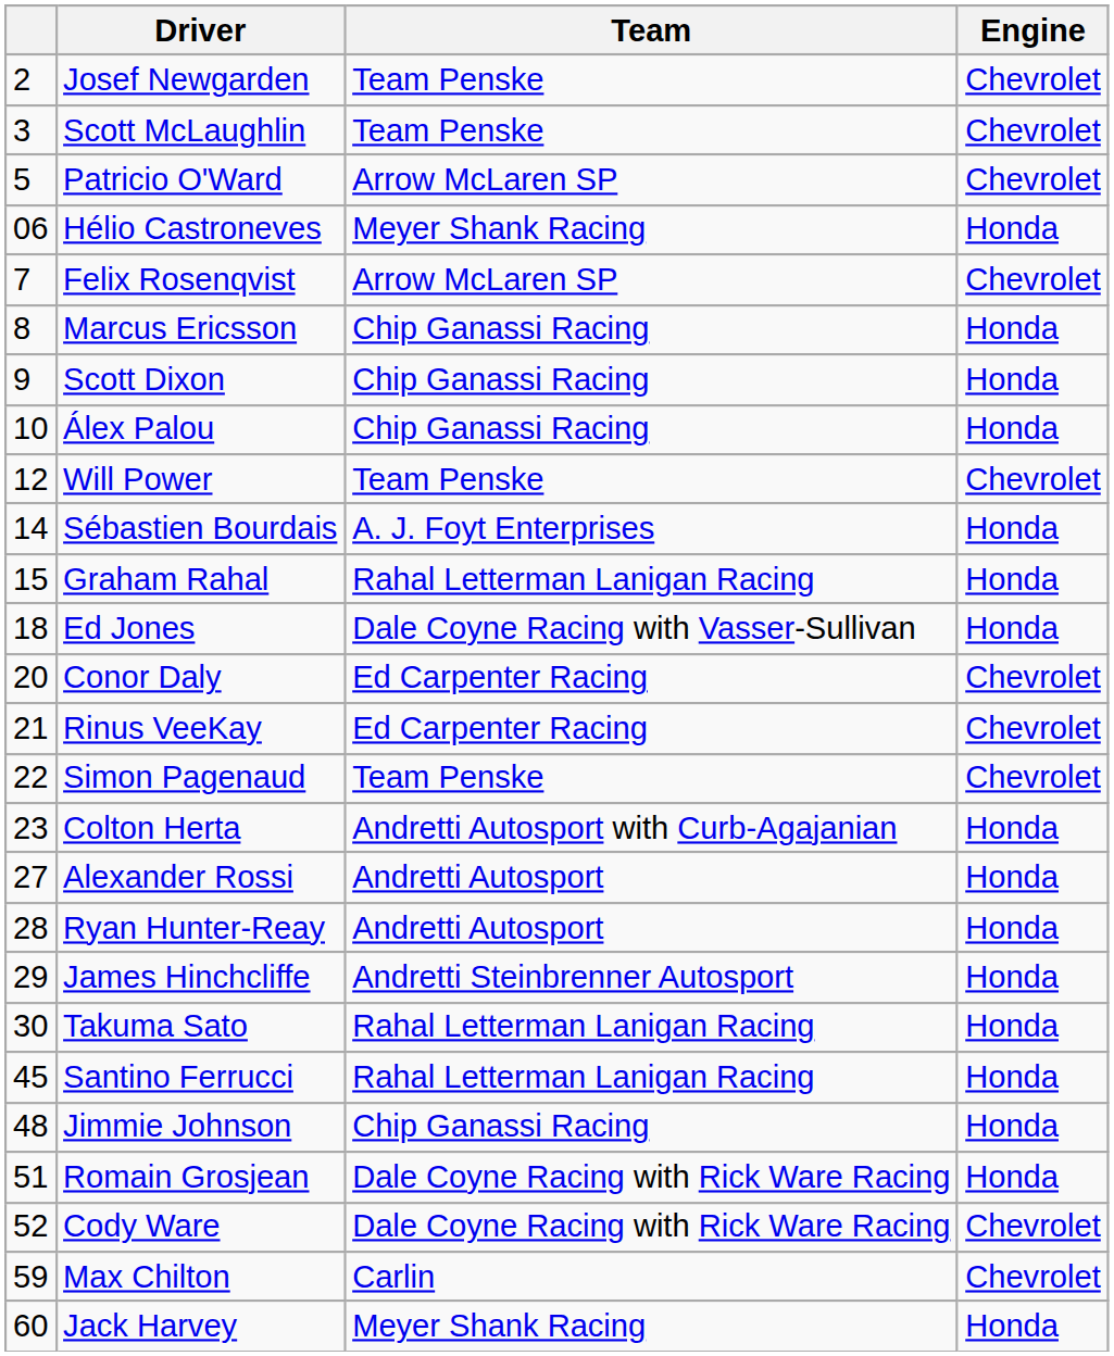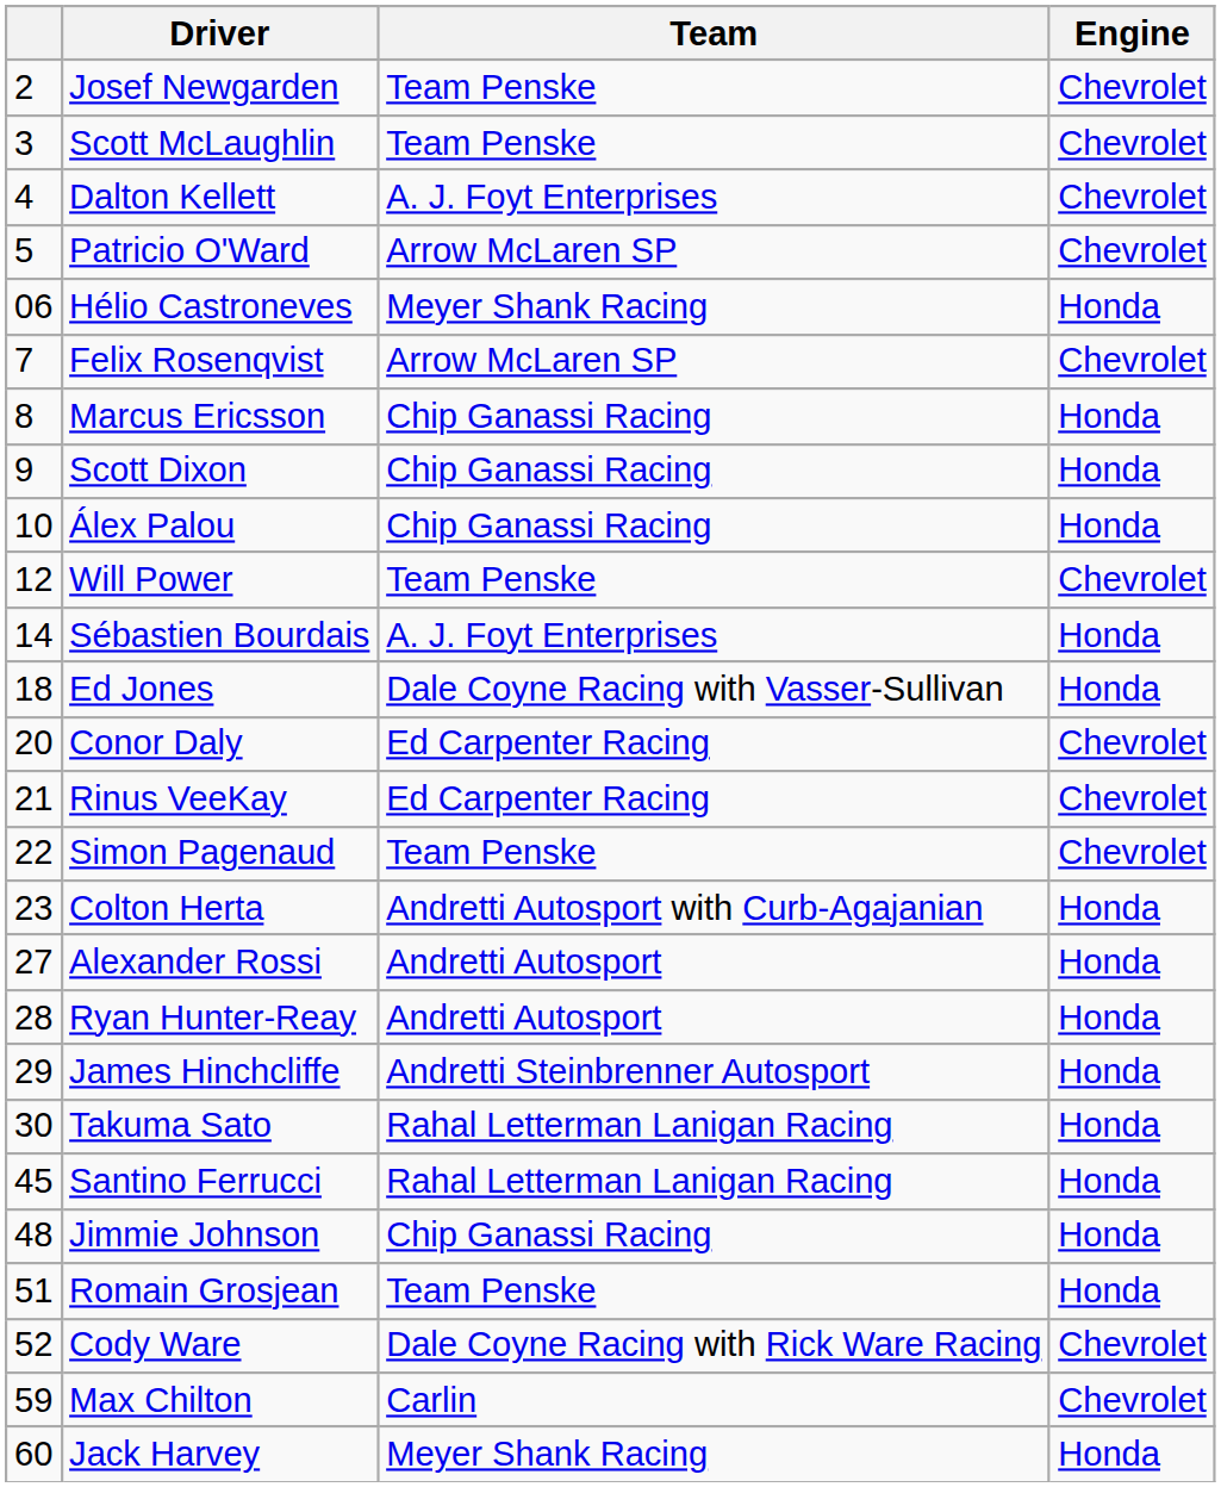 <table class="wikitable" style="font-size: 85%;">
 <tr>
 <th align="center"></th>
 <th>Driver</th>
 <th>Team</th>
 <th>Engine</th>
 </tr>
 <tr>
 <td>2</td>
 <td> <a href='#'>Josef Newgarden</a></td>
 <td><a href='#'>Team Penske</a></td>
 <td><a href='#'>Chevrolet</a></td>
 </tr>
 <tr>
 <td>3</td>
 <td> <a href='#'>Scott McLaughlin</a> <strong></strong></td>
 <td><a href='#'>Team Penske</a></td>
+<td><a href='#'>Chevrolet</a></td>
+</tr>
+<tr>
+<td>4</td>
+<td> <a href='#'>Dalton Kellett</a></td>
+<td><a href='#'>A. J. Foyt Enterprises</a></td>
 <td><a href='#'>Chevrolet</a></td>
 </tr>
 <tr>
 <td>5</td>
 <td> <a href='#'>Patricio O'Ward</a></td>
 <td><a href='#'>Arrow McLaren SP</a></td>
 <td><a href='#'>Chevrolet</a></td>
 </tr>
 <tr>
 <td>06</td>
 <td> <a href='#'>Hélio Castroneves</a></td>
 <td><a href='#'>Meyer Shank Racing</a></td>
 <td><a href='#'>Honda</a></td>
 </tr>
 <tr>
 <td>7</td>
 <td> <a href='#'>Felix Rosenqvist</a></td>
 <td><a href='#'>Arrow McLaren SP</a></td>
 <td><a href='#'>Chevrolet</a></td>
 </tr>
 <tr>
 <td>8</td>
 <td> <a href='#'>Marcus Ericsson</a></td>
 <td><a href='#'>Chip Ganassi Racing</a></td>
 <td><a href='#'>Honda</a></td>
 </tr>
 <tr>
 <td>9</td>
 <td> <a href='#'>Scott Dixon</a></td>
 <td><a href='#'>Chip Ganassi Racing</a></td>
 <td><a href='#'>Honda</a></td>
 </tr>
 <tr>
 <td>10</td>
 <td> <a href='#'>Álex Palou</a></td>
 <td><a href='#'>Chip Ganassi Racing</a></td>
 <td><a href='#'>Honda</a></td>
 </tr>
 <tr>
 <td>12</td>
 <td> <a href='#'>Will Power</a></td>
 <td><a href='#'>Team Penske</a></td>
 <td><a href='#'>Chevrolet</a></td>
 </tr>
 <tr>
 <td>14</td>
 <td> <a href='#'>Sébastien Bourdais</a></td>
 <td><a href='#'>A. J. Foyt Enterprises</a></td>
-<td><a href='#'>Honda</a></td>
-</tr>
-<tr>
-<td>15</td>
-<td> <a href='#'>Graham Rahal</a></td>
-<td><a href='#'>Rahal Letterman Lanigan Racing</a></td>
 <td><a href='#'>Honda</a></td>
 </tr>
 <tr>
 <td>18</td>
 <td> <a href='#'>Ed Jones</a></td>
 <td><a href='#'>Dale Coyne Racing</a> with <a href='#'>Vasser</a>-Sullivan</td>
 <td><a href='#'>Honda</a></td>
 </tr>
 <tr>
 <td>20</td>
 <td> <a href='#'>Conor Daly</a></td>
 <td><a href='#'>Ed Carpenter Racing</a></td>
 <td><a href='#'>Chevrolet</a></td>
 </tr>
 <tr>
 <td>21</td>
 <td> <a href='#'>Rinus VeeKay</a></td>
 <td><a href='#'>Ed Carpenter Racing</a></td>
 <td><a href='#'>Chevrolet</a></td>
 </tr>
 <tr>
 <td>22</td>
 <td> <a href='#'>Simon Pagenaud</a></td>
 <td><a href='#'>Team Penske</a></td>
 <td><a href='#'>Chevrolet</a></td>
 </tr>
 <tr>
 <td>23</td>
 <td> <a href='#'>Colton Herta</a></td>
 <td><a href='#'>Andretti Autosport</a> with <a href='#'>Curb-Agajanian</a></td>
 <td><a href='#'>Honda</a></td>
 </tr>
 <tr>
 <td>27</td>
 <td> <a href='#'>Alexander Rossi</a></td>
 <td><a href='#'>Andretti Autosport</a></td>
 <td><a href='#'>Honda</a></td>
 </tr>
 <tr>
 <td>28</td>
 <td> <a href='#'>Ryan Hunter-Reay</a></td>
 <td><a href='#'>Andretti Autosport</a></td>
 <td><a href='#'>Honda</a></td>
 </tr>
 <tr>
 <td>29</td>
 <td> <a href='#'>James Hinchcliffe</a></td>
 <td><a href='#'>Andretti Steinbrenner Autosport</a></td>
 <td><a href='#'>Honda</a></td>
 </tr>
 <tr>
 <td>30</td>
 <td> <a href='#'>Takuma Sato</a></td>
 <td><a href='#'>Rahal Letterman Lanigan Racing</a></td>
 <td><a href='#'>Honda</a></td>
 </tr>
 <tr>
 <td>45</td>
 <td> <a href='#'>Santino Ferrucci</a></td>
 <td><a href='#'>Rahal Letterman Lanigan Racing</a></td>
 <td><a href='#'>Honda</a></td>
 </tr>
 <tr>
 <td>48</td>
 <td> <a href='#'>Jimmie Johnson</a> <strong></strong></td>
 <td><a href='#'>Chip Ganassi Racing</a></td>
 <td><a href='#'>Honda</a></td>
 </tr>
 <tr>
 <td>51</td>
 <td> <a href='#'>Romain Grosjean</a> <strong></strong></td>
-<td><a href='#'>Dale Coyne Racing</a> with <a href='#'>Rick Ware Racing</a></td>
+<td><a href='#'>Team Penske</a></td>
 <td><a href='#'>Honda</a></td>
 </tr>
 <tr>
 <td>52</td>
 <td> <a href='#'>Cody Ware</a> <strong></strong></td>
 <td><a href='#'>Dale Coyne Racing</a> with <a href='#'>Rick Ware Racing</a></td>
 <td><a href='#'>Chevrolet</a></td>
 </tr>
 <tr>
 <td>59</td>
 <td> <a href='#'>Max Chilton</a></td>
 <td><a href='#'>Carlin</a></td>
 <td><a href='#'>Chevrolet</a></td>
 </tr>
 <tr>
 <td>60</td>
 <td> <a href='#'>Jack Harvey</a></td>
 <td><a href='#'>Meyer Shank Racing</a></td>
 <td><a href='#'>Honda</a></td>
 </tr>
 </table>
